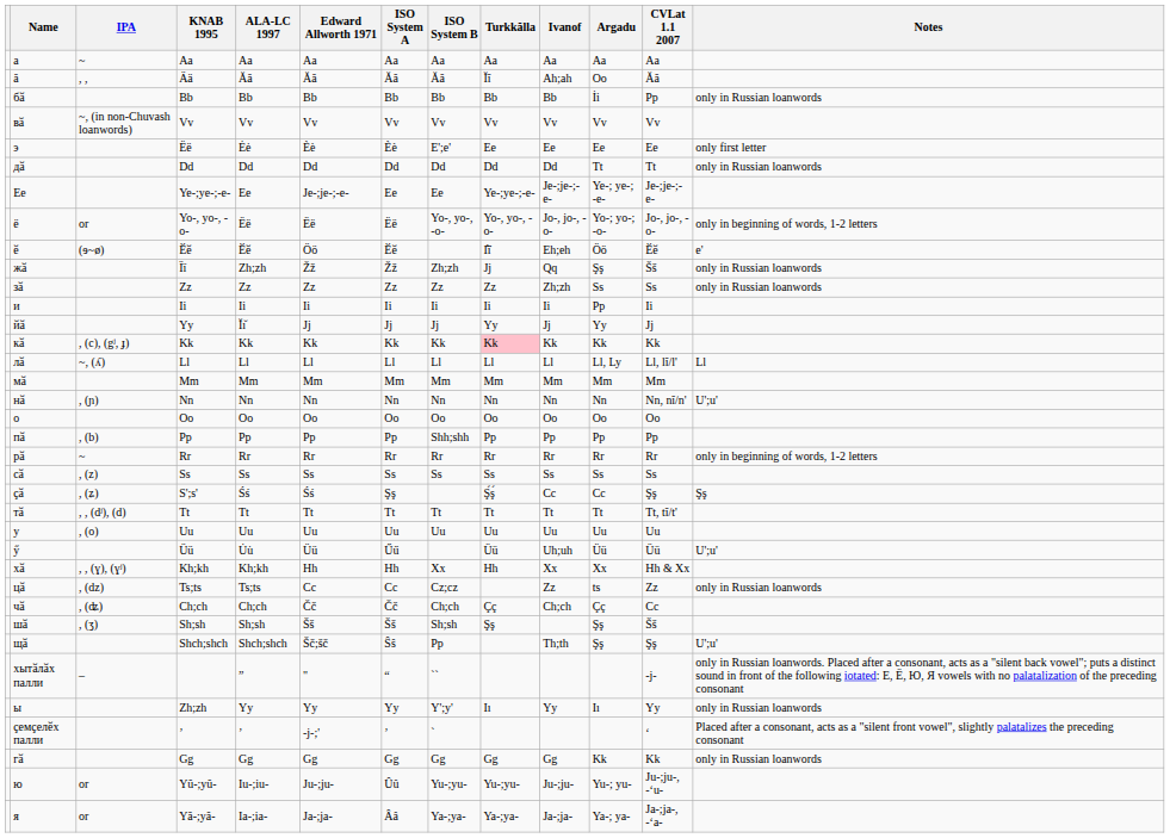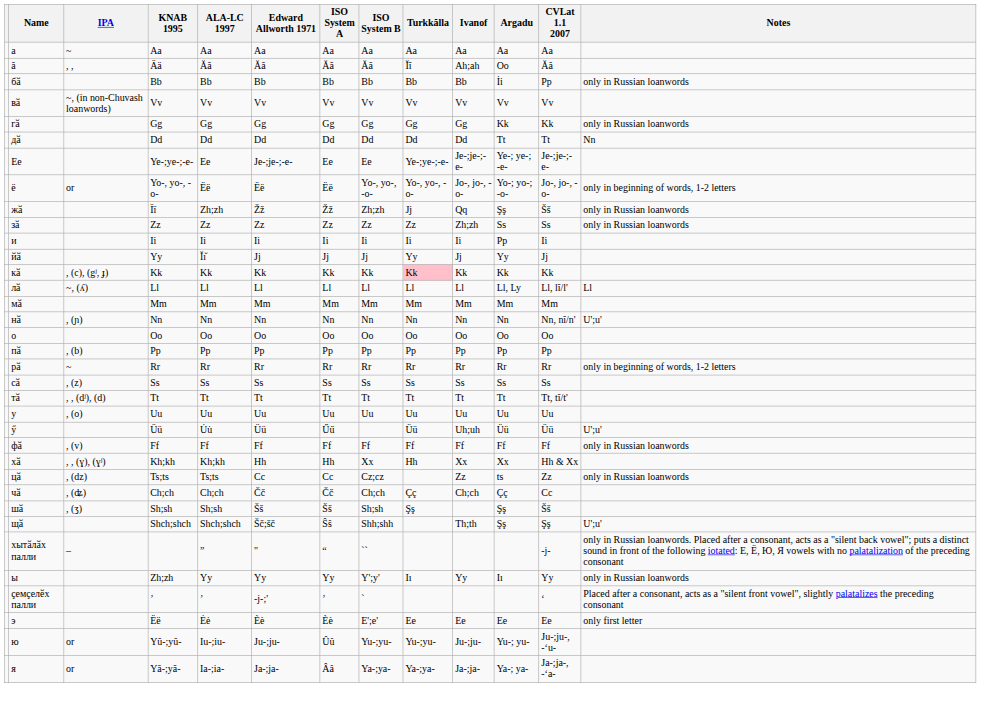 <table class="wikitable">
 <tr>
 <th></th>
 <th>Name</th>
 <th><a href='#'>IPA</a></th>
 <th>KNAB 1995</th>
 <th>ALA-LC 1997</th>
 <th>Edward Allworth  1971</th>
 <th>ISO<br>System A</th>
 <th>ISO<br>System B</th>
 <th><strong>Turkkălla</strong></th>
 <th><strong>Ivanof</strong></th>
 <th>Argadu</th>
 <th>CVLat  <strong>1.1</strong><br><strong>2007</strong></th>
 <th>Notes</th>
 </tr>
 <tr>
 <td><a href='#'></a></td>
 <td>a</td>
 <td>~</td>
 <td>Aa</td>
 <td>Aa</td>
 <td>Aa</td>
 <td>Aa</td>
 <td>Aa</td>
 <td>Aa</td>
 <td>Aa</td>
 <td>Aa</td>
 <td>Aa</td>
 <td></td>
 </tr>
 <tr>
 <td><a href='#'></a></td>
 <td>ă</td>
 <td>, , </td>
 <td>Ää</td>
 <td>Ăă</td>
 <td>Ăă</td>
 <td>Ăă</td>
 <td>Ăă</td>
 <td>Ĭĭ</td>
 <td>Ah;ah</td>
 <td>Oo</td>
 <td>Ăă</td>
 <td></td>
 </tr>
 <tr>
 <td><a href='#'></a></td>
 <td>бӑ</td>
 <td></td>
 <td>Bb</td>
 <td>Bb</td>
 <td>Bb</td>
 <td>Bb</td>
 <td>Bb</td>
 <td>Bb</td>
 <td>Bb</td>
 <td>İi</td>
 <td>Pp</td>
 <td>only in Russian loanwords</td>
 </tr>
 <tr>
 <td><a href='#'></a></td>
 <td>вӑ</td>
 <td>~,  (in non-Chuvash loanwords)</td>
 <td>Vv</td>
 <td>Vv</td>
 <td>Vv</td>
 <td>Vv</td>
 <td>Vv</td>
 <td>Vv</td>
 <td>Vv</td>
 <td>Vv</td>
 <td>Vv</td>
 <td></td>
 </tr>
 <tr>
 <td><a href='#'></a></td>
-<td>э</td>
+<td>гӑ</td>
 <td></td>
-<td>Ëë</td>
-<td>Ėė</td>
-<td>Èè</td>
-<td>Èè</td>
-<td>E';e'</td>
-<td>Ee</td>
-<td>Ee</td>
-<td>Ee</td>
-<td>Ee</td>
-<td>only first letter</td>
+<td>Gg</td>
+<td>Gg</td>
+<td>Gg</td>
+<td>Gg</td>
+<td>Gg</td>
+<td>Gg</td>
+<td>Gg</td>
+<td>Kk</td>
+<td>Kk</td>
+<td>only in Russian loanwords</td>
 </tr>
 <tr>
 <td><a href='#'></a></td>
 <td>дӑ</td>
 <td></td>
 <td>Dd</td>
 <td>Dd</td>
 <td>Dd</td>
 <td>Dd</td>
 <td>Dd</td>
 <td>Dd</td>
 <td>Dd</td>
 <td>Tt</td>
 <td>Tt</td>
-<td>only in Russian loanwords</td>
+<td>Nn</td>
 </tr>
 <tr>
 <td><a href='#'></a></td>
 <td>Ee</td>
 <td></td>
 <td>Ye-;ye-;-e-</td>
 <td>Ee</td>
 <td>Je-;je-;-e-</td>
 <td>Ee</td>
 <td>Ee</td>
 <td>Ye-;ye-;-e-</td>
 <td>Je-;je-;-e-</td>
 <td>Ye-; ye-; -e-</td>
 <td>Je-;je-;-e-</td>
 <td></td>
 </tr>
 <tr>
 <td><a href='#'></a></td>
 <td>ё</td>
 <td> or </td>
 <td>Yo-, yo-, -o-</td>
 <td>Ëë</td>
 <td>Ëë</td>
 <td>Ëë</td>
 <td>Yo-, yo-, -o-</td>
 <td>Yo-, yo-, -o-</td>
 <td>Jo-, jo-, -o-</td>
 <td>Yo-; yo-; -o-</td>
 <td>Jo-, jo-, -o-</td>
 <td>only in beginning of words, 1-2 letters</td>
-</tr>
-<tr>
-<td><a href='#'></a></td>
-<td>ӗ</td>
-<td> (ɘ~ø)</td>
-<td>Ӗӗ</td>
-<td>Ӗӗ</td>
-<td>Öö</td>
-<td>Ӗӗ</td>
-<td></td>
-<td>I̐ĭ̇</td>
-<td>Eh;eh</td>
-<td>Öö</td>
-<td>Ӗӗ</td>
-<td>e'</td>
 </tr>
 <tr>
 <td><a href='#'></a></td>
 <td>жӑ</td>
 <td></td>
 <td>Ïï</td>
 <td>Zh;zh</td>
 <td>Žž</td>
 <td>Žž</td>
 <td>Zh;zh</td>
 <td>Jj</td>
 <td>Qq</td>
 <td>Şş</td>
 <td>Šš</td>
 <td>only in Russian loanwords</td>
 </tr>
 <tr>
 <td><a href='#'></a></td>
 <td>зӑ</td>
 <td></td>
 <td>Zz</td>
 <td>Zz</td>
 <td>Zz</td>
 <td>Zz</td>
 <td>Zz</td>
 <td>Zz</td>
 <td>Zh;zh</td>
 <td>Ss</td>
 <td>Ss</td>
 <td>only in Russian loanwords</td>
 </tr>
 <tr>
 <td><a href='#'></a></td>
 <td>и</td>
 <td></td>
 <td>Ii</td>
 <td>Ii</td>
 <td>Ii</td>
 <td>Ii</td>
 <td>Ii</td>
 <td>Ii</td>
 <td>Ii</td>
 <td>Pp</td>
 <td>Ii</td>
 <td></td>
 </tr>
 <tr>
 <td><a href='#'></a></td>
 <td>йӑ</td>
 <td></td>
 <td>Yy</td>
 <td>Ĭı̆</td>
 <td>Jj</td>
 <td>Jj</td>
 <td>Jj</td>
 <td>Yy</td>
 <td>Jj</td>
 <td>Yy</td>
 <td>Jj</td>
 <td></td>
 </tr>
 <tr>
 <td><a href='#'></a></td>
 <td>кӑ</td>
 <td>,  (c),  (gʲ, ɟ)</td>
 <td>Kk</td>
 <td>Kk</td>
 <td>Kk</td>
 <td>Kk</td>
 <td>Kk</td>
 <td style="background: pink;">Kk</td>
 <td>Kk</td>
 <td>Kk</td>
 <td>Kk</td>
 <td></td>
 </tr>
 <tr>
 <td><a href='#'></a></td>
 <td>лӑ</td>
 <td>~,  (ʎ)</td>
 <td>Ll</td>
 <td>Ll</td>
 <td>Ll</td>
 <td>Ll</td>
 <td>Ll</td>
 <td>Ll</td>
 <td>Ll</td>
 <td>Ll, Ly</td>
 <td>Ll, lĭ/l'</td>
 <td>Ll</td>
 </tr>
 <tr>
 <td><a href='#'></a></td>
 <td>мӑ</td>
 <td></td>
 <td>Mm</td>
 <td>Mm</td>
 <td>Mm</td>
 <td>Mm</td>
 <td>Mm</td>
 <td>Mm</td>
 <td>Mm</td>
 <td>Mm</td>
 <td>Mm</td>
 <td></td>
 </tr>
 <tr>
 <td><a href='#'></a></td>
 <td>нӑ</td>
 <td>,  (ɲ)</td>
 <td>Nn</td>
 <td>Nn</td>
 <td>Nn</td>
 <td>Nn</td>
 <td>Nn</td>
 <td>Nn</td>
 <td>Nn</td>
 <td>Nn</td>
 <td>Nn, nĭ/n'</td>
 <td>U';u'</td>
 </tr>
 <tr>
 <td><a href='#'></a></td>
 <td>о</td>
 <td></td>
 <td>Oo</td>
 <td>Oo</td>
 <td>Oo</td>
 <td>Oo</td>
 <td>Oo</td>
 <td>Oo</td>
 <td>Oo</td>
 <td>Oo</td>
 <td>Oo</td>
 <td></td>
 </tr>
 <tr>
 <td><a href='#'></a></td>
 <td>пӑ</td>
 <td>,  (b)</td>
 <td>Pp</td>
 <td>Pp</td>
 <td>Pp</td>
 <td>Pp</td>
-<td>Shh;shh</td>
+<td>Pp</td>
 <td>Pp</td>
 <td>Pp</td>
 <td>Pp</td>
 <td>Pp</td>
 <td></td>
 </tr>
 <tr>
 <td><a href='#'></a></td>
 <td>рӑ</td>
 <td>~</td>
 <td>Rr</td>
 <td>Rr</td>
 <td>Rr</td>
 <td>Rr</td>
 <td>Rr</td>
 <td>Rr</td>
 <td>Rr</td>
 <td>Rr</td>
 <td>Rr</td>
 <td>only in beginning of words, 1-2 letters</td>
 </tr>
 <tr>
 <td><a href='#'></a></td>
 <td>сӑ</td>
 <td>,  (z)</td>
 <td>Ss</td>
 <td>Ss</td>
 <td>Ss</td>
 <td>Ss</td>
 <td>Ss</td>
 <td>Ss</td>
 <td>Ss</td>
 <td>Ss</td>
 <td>Ss</td>
 <td></td>
-</tr>
-<tr>
-<td><a href='#'></a></td>
-<td>ҫӑ</td>
-<td>,  (ʑ)</td>
-<td>S';s'</td>
-<td>Śś</td>
-<td>Śś</td>
-<td>Şş</td>
-<td></td>
-<td>Ş́ş́</td>
-<td>Cc</td>
-<td>Cc</td>
-<td>Şş</td>
-<td>Şş</td>
 </tr>
 <tr>
 <td><a href='#'></a></td>
 <td>тӑ</td>
 <td>, ,  (dʲ),  (d)</td>
 <td>Tt</td>
 <td>Tt</td>
 <td>Tt</td>
 <td>Tt</td>
 <td>Tt</td>
 <td>Tt</td>
 <td>Tt</td>
 <td>Tt</td>
 <td>Tt, tĭ/t'</td>
 <td></td>
 </tr>
 <tr>
 <td><a href='#'></a></td>
 <td>у</td>
 <td>,  (o)</td>
 <td>Uu</td>
 <td>Uu</td>
 <td>Uu</td>
 <td>Uu</td>
 <td>Uu</td>
 <td>Uu</td>
 <td>Uu</td>
 <td>Uu</td>
 <td>Uu</td>
 <td></td>
 </tr>
 <tr>
 <td><a href='#'></a></td>
 <td>ӳ</td>
 <td></td>
 <td>Üü</td>
 <td>U̇u̇</td>
 <td>Üü</td>
 <td>Űű</td>
 <td></td>
 <td>Üü</td>
 <td>Uh;uh</td>
 <td>Üü</td>
 <td>Üü</td>
 <td>U';u'</td>
+</tr>
+<tr>
+<td><a href='#'></a></td>
+<td>фӑ</td>
+<td>,  (v)</td>
+<td>Ff</td>
+<td>Ff</td>
+<td>Ff</td>
+<td>Ff</td>
+<td>Ff</td>
+<td>Ff</td>
+<td>Ff</td>
+<td>Ff</td>
+<td>Ff</td>
+<td>only in Russian loanwords</td>
 </tr>
 <tr>
 <td><a href='#'></a></td>
 <td>хӑ</td>
 <td>, ,  (ɣ),  (ɣʲ)</td>
 <td>Kh;kh</td>
 <td>Kh;kh</td>
 <td>Hh</td>
 <td>Hh</td>
 <td>Xx</td>
 <td>Hh</td>
 <td>Xx</td>
 <td>Xx</td>
 <td>Hh & Xx</td>
 <td></td>
 </tr>
 <tr>
 <td><a href='#'></a></td>
 <td>цӑ</td>
 <td>, (dz)</td>
 <td>Ts;ts</td>
 <td>Ts;ts</td>
 <td>Cc</td>
 <td>Cc</td>
 <td>Cz;cz</td>
 <td></td>
 <td>Zz</td>
 <td>ts</td>
 <td>Zz</td>
 <td>only in Russian loanwords</td>
 </tr>
 <tr>
 <td><a href='#'></a></td>
 <td>чӑ</td>
 <td>, (ʥ)</td>
 <td>Ch;ch</td>
 <td>Ch;ch</td>
 <td>Čč</td>
 <td>Čč</td>
 <td>Ch;ch</td>
 <td>Çç</td>
 <td>Ch;ch</td>
 <td>Çç</td>
 <td>Cc</td>
 <td></td>
 </tr>
 <tr>
 <td><a href='#'></a></td>
 <td>шӑ</td>
 <td>, (ʒ)</td>
 <td>Sh;sh</td>
 <td>Sh;sh</td>
 <td>Šš</td>
 <td>Šš</td>
 <td>Sh;sh</td>
 <td>Şş</td>
 <td></td>
 <td>Şş</td>
 <td>Šš</td>
 <td></td>
 </tr>
 <tr>
 <td><a href='#'></a></td>
 <td>щӑ</td>
 <td></td>
 <td>Shch;shch</td>
 <td>Shch;shch</td>
 <td>Šč;šč</td>
 <td>Ŝŝ</td>
-<td>Pp</td>
+<td>Shh;shh</td>
 <td></td>
 <td>Th;th</td>
 <td>Şş</td>
 <td>Şş</td>
 <td>U';u'</td>
 </tr>
 <tr>
 <td><a href='#'></a></td>
 <td>хытӑлӑх палли</td>
 <td>–</td>
 <td></td>
 <td>”</td>
 <td>"</td>
 <td>“</td>
 <td>``</td>
 <td></td>
 <td></td>
 <td></td>
 <td>-j-</td>
 <td>only in Russian loanwords. Placed after a consonant, acts as a "silent back vowel"; puts a distinct  sound in front of the following <a href='#'>iotated</a>: Е, Ё, Ю, Я vowels with no <a href='#'>palatalization</a> of the preceding consonant</td>
 </tr>
 <tr>
 <td><a href='#'></a></td>
 <td>ы</td>
 <td></td>
 <td>Zh;zh</td>
 <td>Yy</td>
 <td>Yy</td>
 <td>Yy</td>
 <td>Y';y'</td>
 <td>Iı</td>
 <td>Yy</td>
 <td>Iı</td>
 <td>Yy</td>
 <td>only in Russian loanwords</td>
 </tr>
 <tr>
 <td><a href='#'></a></td>
 <td>ҫемҫелӗх палли</td>
 <td></td>
 <td>’</td>
 <td>’</td>
 <td>-j-;'</td>
 <td>’</td>
 <td>`</td>
 <td></td>
 <td></td>
 <td></td>
 <td>‘</td>
 <td>Placed after a consonant, acts as a "silent front vowel", slightly <a href='#'>palatalizes</a> the preceding consonant</td>
 </tr>
 <tr>
 <td><a href='#'></a></td>
-<td>гӑ</td>
+<td>э</td>
 <td></td>
-<td>Gg</td>
-<td>Gg</td>
-<td>Gg</td>
-<td>Gg</td>
-<td>Gg</td>
-<td>Gg</td>
-<td>Gg</td>
-<td>Kk</td>
-<td>Kk</td>
-<td>only in Russian loanwords</td>
+<td>Ëë</td>
+<td>Ėė</td>
+<td>Èè</td>
+<td>Èè</td>
+<td>E';e'</td>
+<td>Ee</td>
+<td>Ee</td>
+<td>Ee</td>
+<td>Ee</td>
+<td>only first letter</td>
 </tr>
 <tr>
 <td><a href='#'></a></td>
 <td>ю</td>
 <td> or </td>
 <td>Yŭ-;yŭ-</td>
 <td>Iu-;iu-</td>
 <td>Ju-;ju-</td>
 <td>Ûû</td>
 <td>Yu-;yu-</td>
 <td>Yu-;yu-</td>
 <td>Ju-;ju-</td>
 <td>Yu-; yu-</td>
 <td>Ju-;ju-, -‘u-</td>
 <td></td>
 </tr>
 <tr>
 <td><a href='#'></a></td>
 <td>я</td>
 <td> or </td>
 <td>Yă-;yă-</td>
 <td>Ia-;ia-</td>
 <td>Ja-;ja-</td>
 <td>Ââ</td>
 <td>Ya-;ya-</td>
 <td>Ya-;ya-</td>
 <td>Ja-;ja-</td>
 <td>Ya-; ya-</td>
 <td>Ja-;ja-, -‘a-</td>
 <td></td>
 </tr>
 </table>
